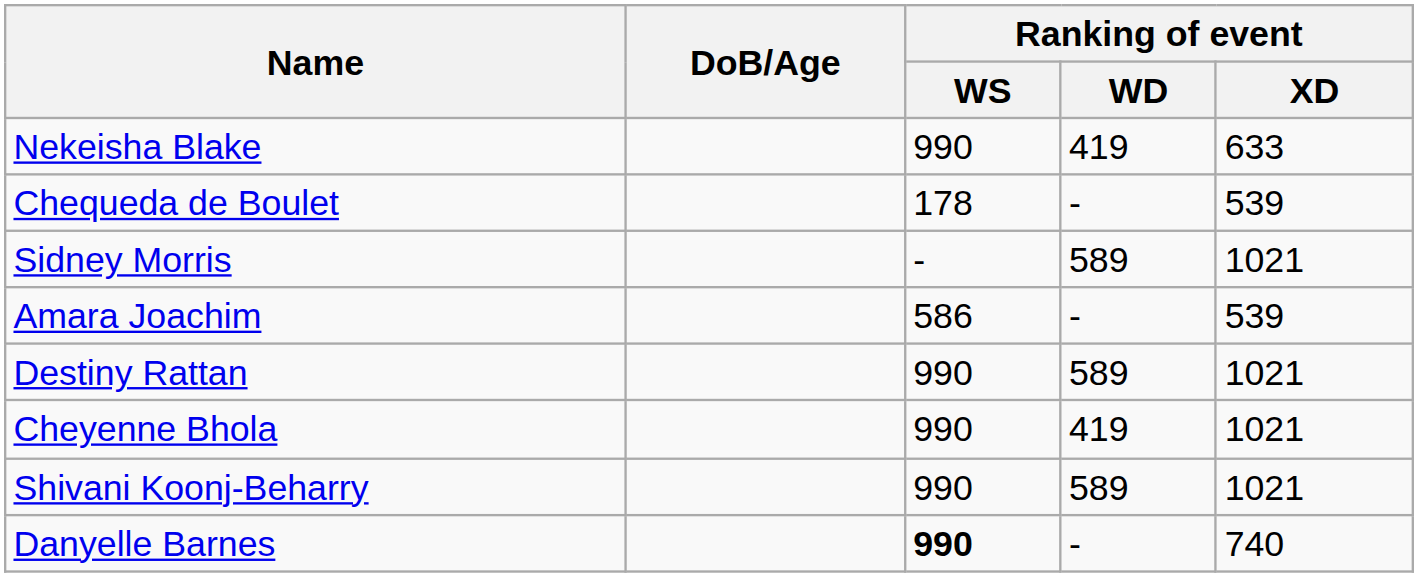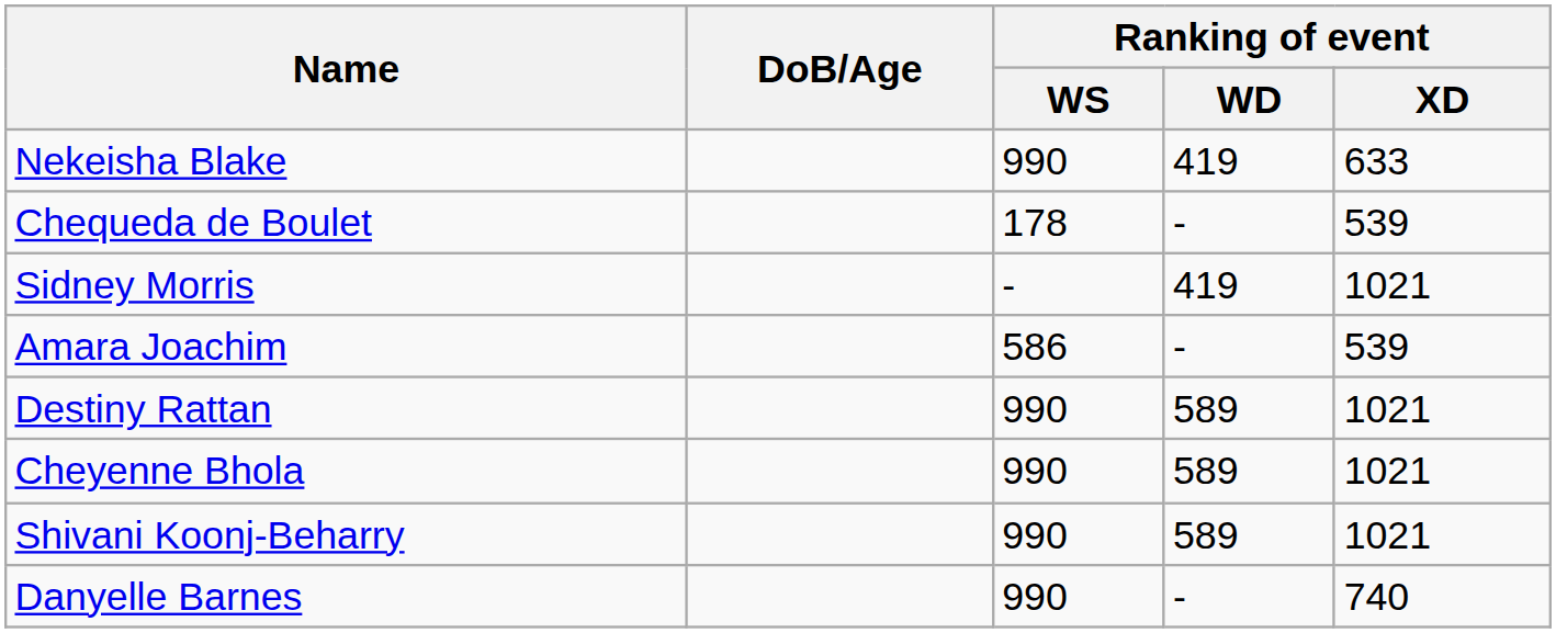 <table class="wikitable" style="width:600px; font-size:95%;">
 <tr>
 <th rowspan="2" align="left">Name</th>
 <th rowspan="2" align="left">DoB/Age</th>
 <th colspan="3" align="center">Ranking of event</th>
 </tr>
 <tr>
 <th align="center">WS</th>
 <th>WD</th>
 <th align="center">XD</th>
 </tr>
 <tr>
 <td><a href='#'>Nekeisha Blake</a></td>
 <td></td>
 <td>990</td>
 <td>419</td>
 <td>633</td>
 </tr>
 <tr>
 <td><a href='#'>Chequeda de Boulet</a></td>
 <td></td>
 <td>178</td>
 <td>-</td>
 <td>539</td>
 </tr>
 <tr>
 <td><a href='#'>Sidney Morris</a></td>
 <td></td>
 <td>-</td>
-<td>589</td>
+<td>419</td>
 <td>1021</td>
 </tr>
 <tr>
 <td><a href='#'>Amara Joachim</a></td>
 <td></td>
 <td>586</td>
 <td>-</td>
 <td>539</td>
 </tr>
 <tr>
 <td><a href='#'>Destiny Rattan</a></td>
 <td></td>
 <td>990</td>
 <td>589</td>
 <td>1021</td>
 </tr>
 <tr>
 <td><a href='#'>Cheyenne Bhola</a></td>
 <td></td>
 <td>990</td>
-<td>419</td>
+<td>589</td>
 <td>1021</td>
 </tr>
 <tr>
 <td><a href='#'>Shivani Koonj-Beharry</a></td>
 <td></td>
 <td>990</td>
 <td>589</td>
 <td>1021</td>
 </tr>
 <tr>
 <td><a href='#'>Danyelle Barnes</a></td>
 <td></td>
-<td><strong>990</strong></td>
+<td>990</td>
 <td>-</td>
 <td>740</td>
 </tr>
 </table>
